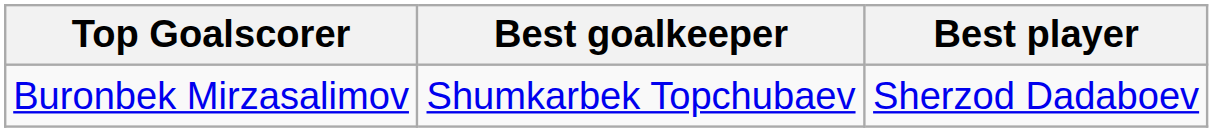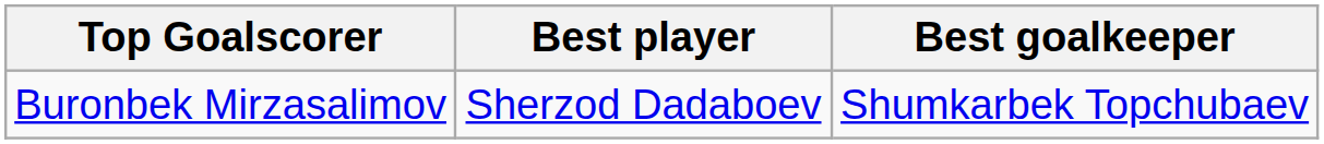 <table class="wikitable" style="text-align: center; margin: 0 auto;">
 <tr>
 <th>Top Goalscorer</th>
+<th>Best player</th>
 <th>Best goalkeeper</th>
-<th>Best player</th>
 </tr>
 <tr>
 <td> <a href='#'>Buronbek Mirzasalimov</a></td>
+<td> <a href='#'>Sherzod Dadaboev</a></td>
 <td> <a href='#'>Shumkarbek Topchubaev</a></td>
-<td> <a href='#'>Sherzod Dadaboev</a></td>
 </tr>
 </table>
